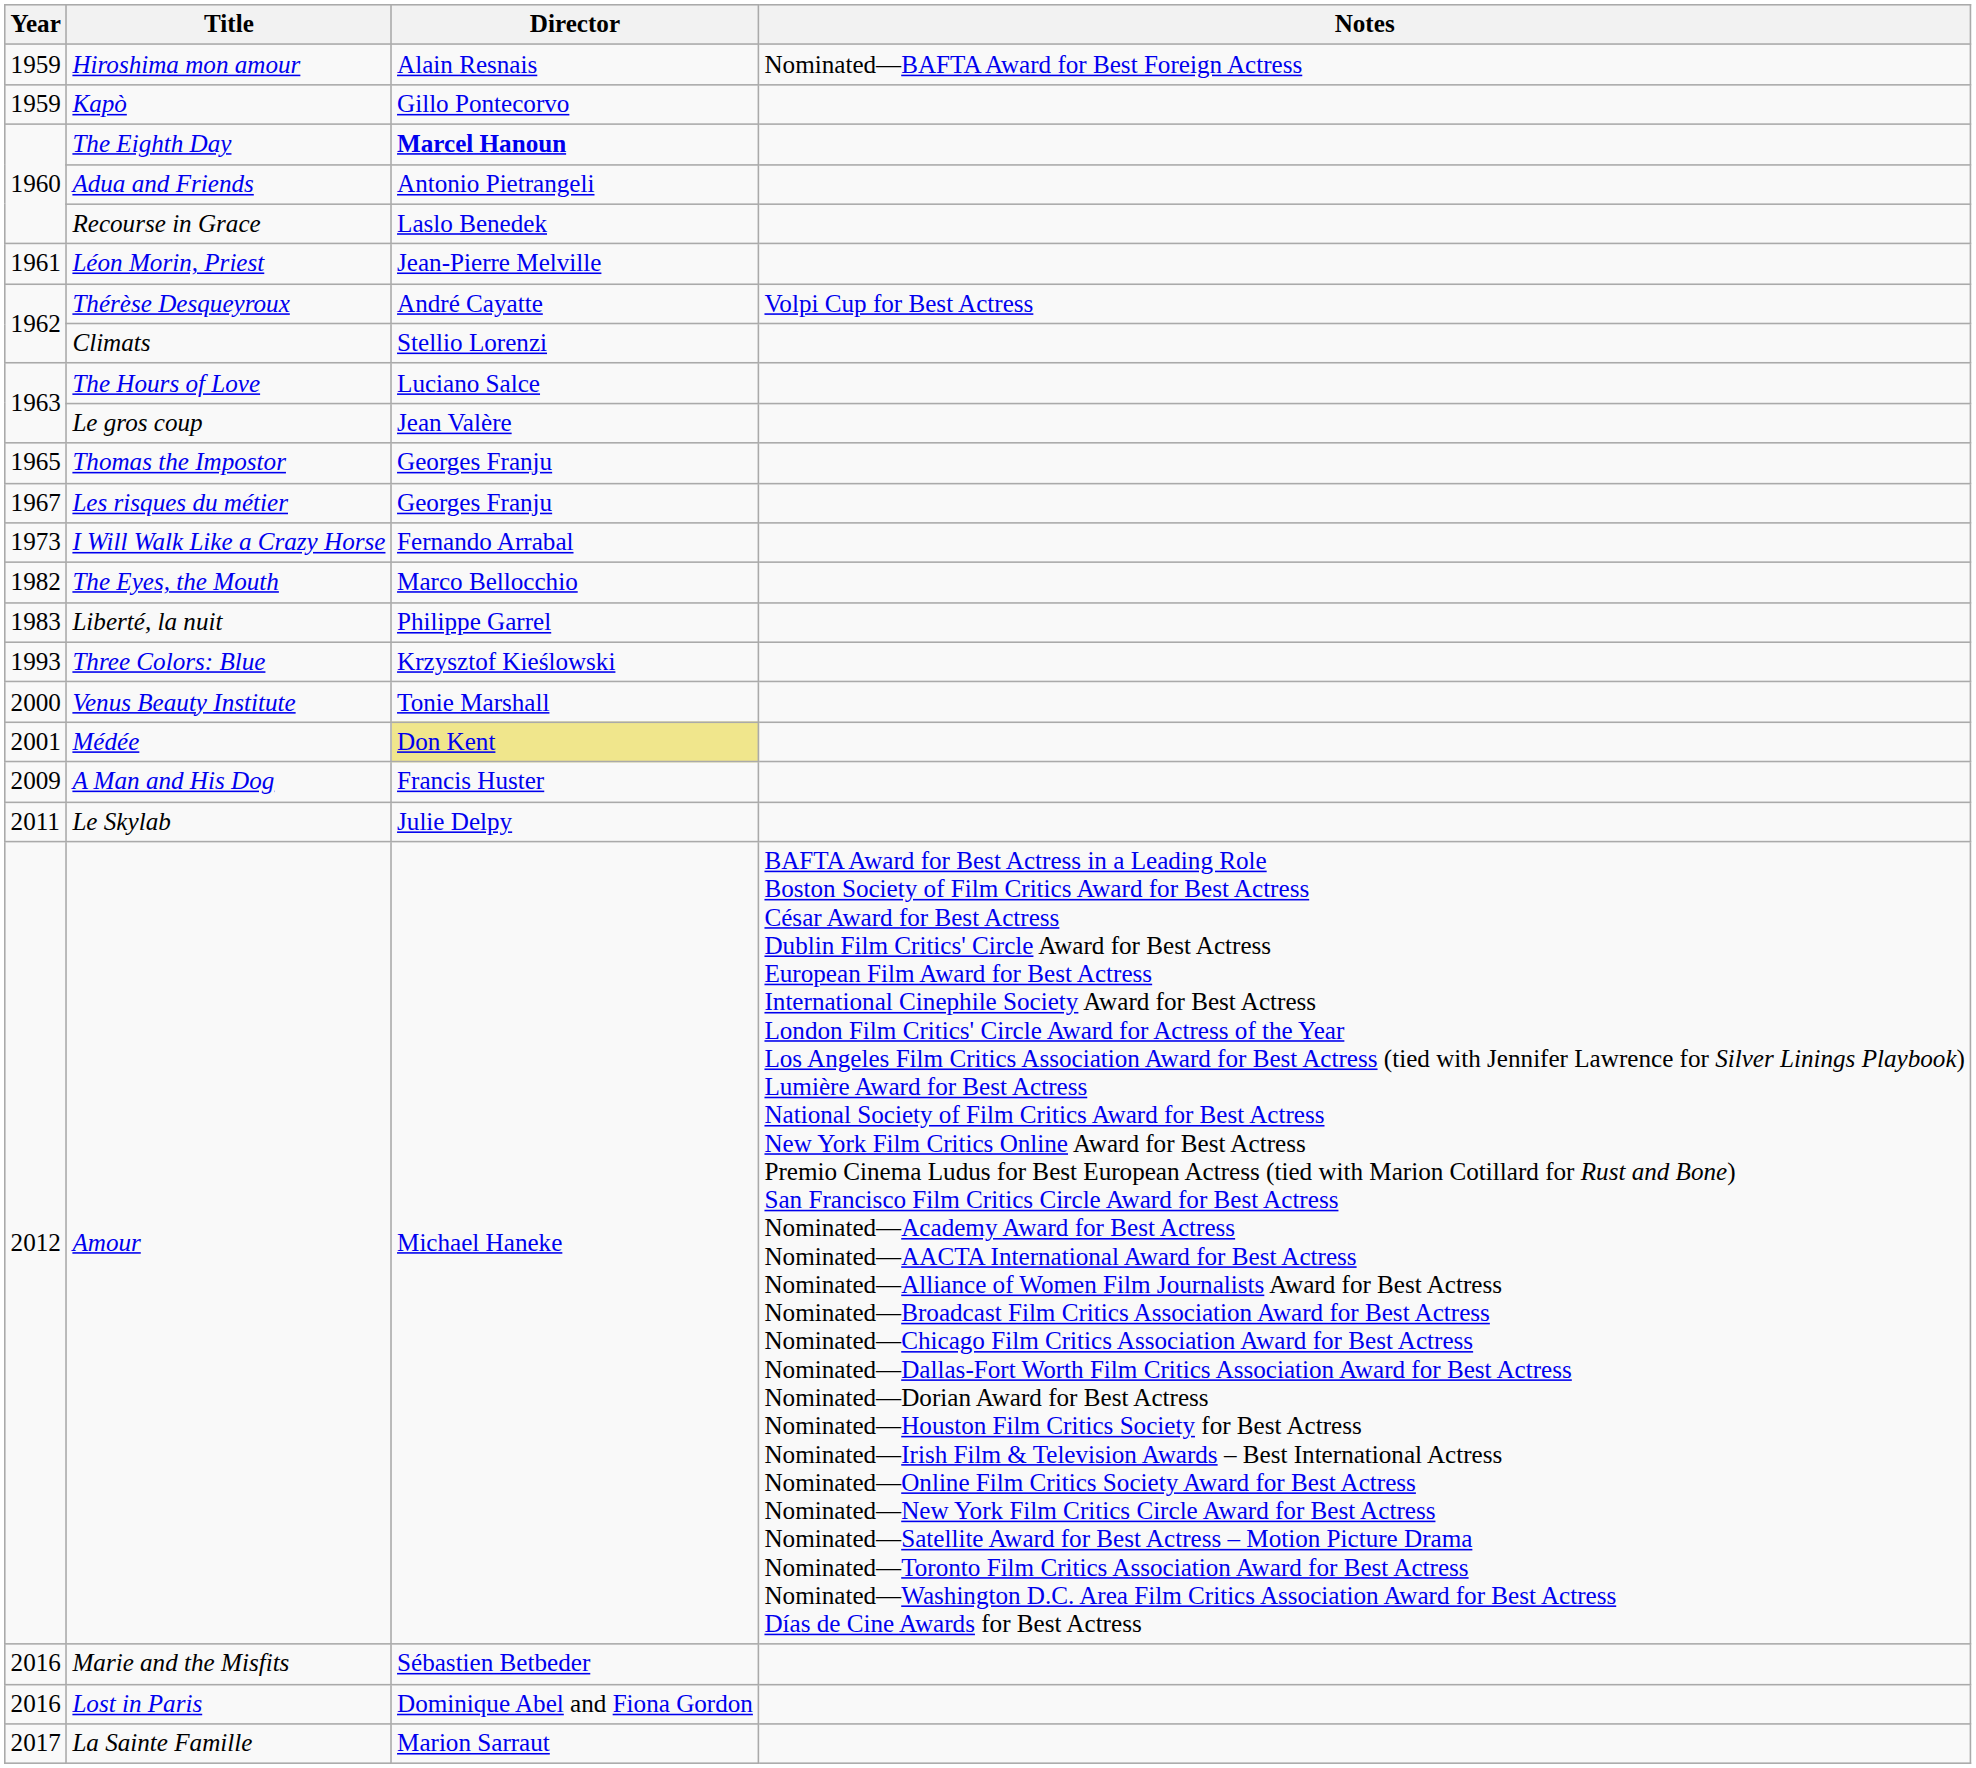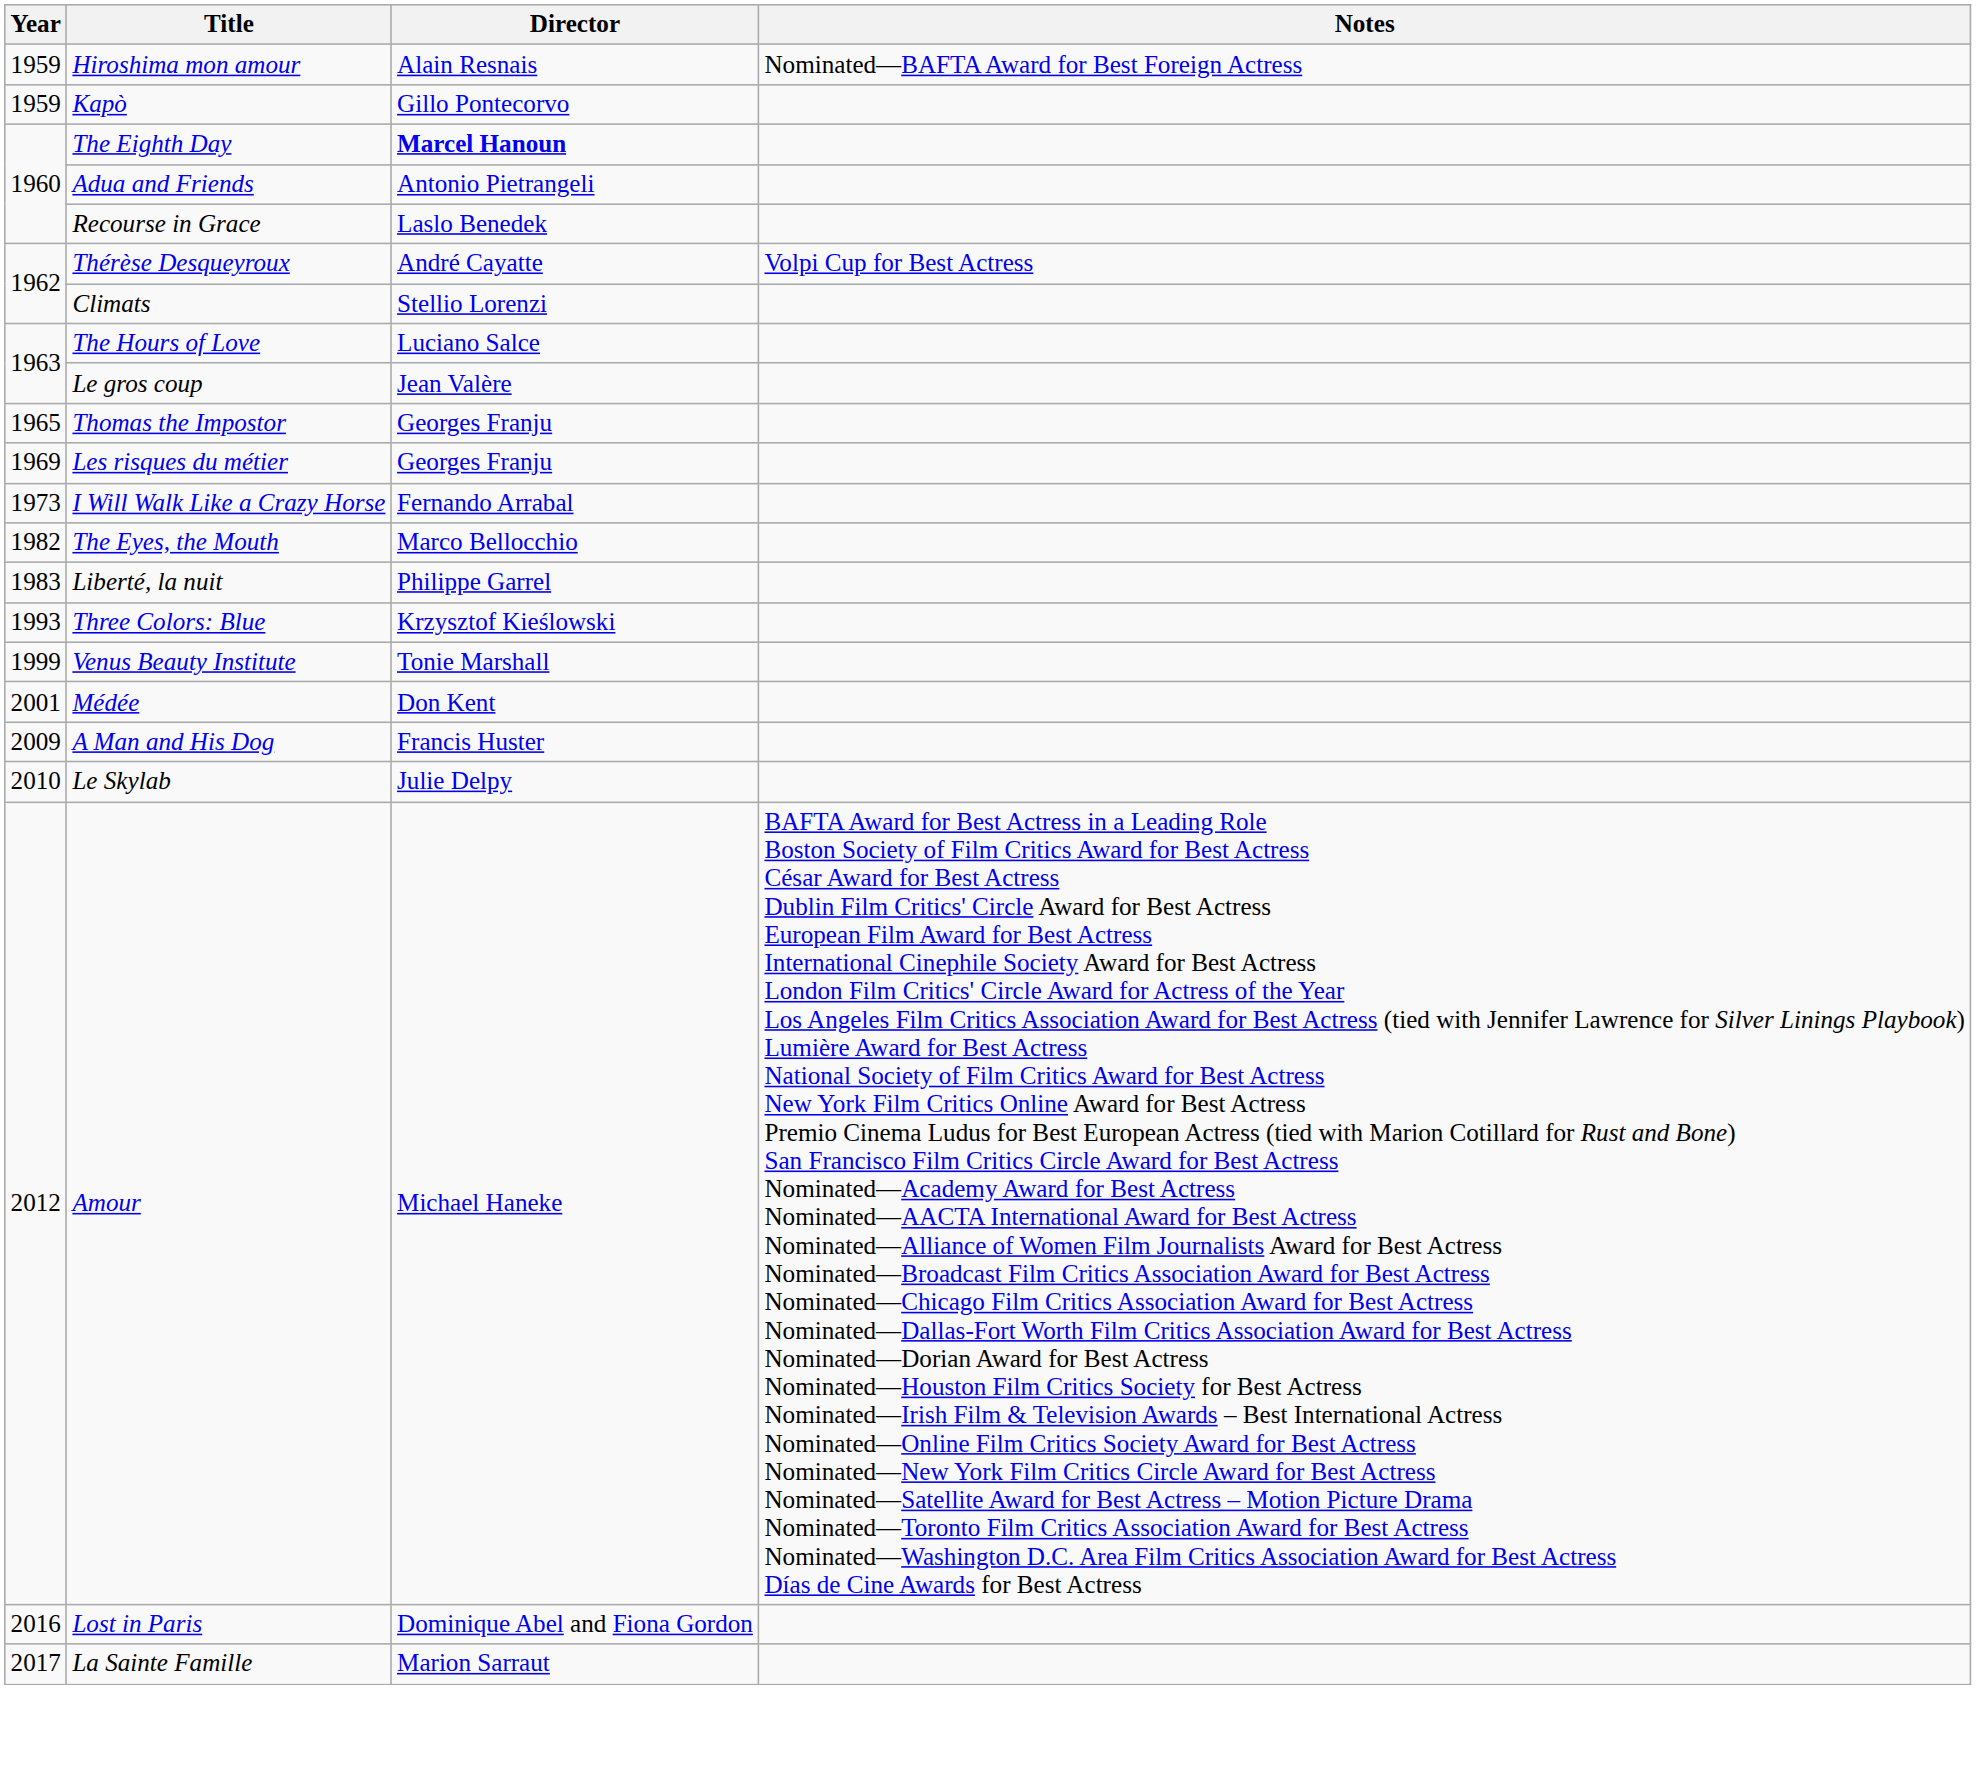 <table class="wikitable sortable">
 <tr valign="top">
 <th>Year</th>
 <th>Title</th>
 <th>Director</th>
 <th class="unsortable">Notes</th>
 </tr>
 <tr>
 <td>1959</td>
 <td><em><a href='#'>Hiroshima mon amour</a></em></td>
 <td><a href='#'>Alain Resnais</a></td>
 <td>Nominated—<a href='#'>BAFTA Award for Best Foreign Actress</a></td>
 </tr>
 <tr>
 <td>1959</td>
 <td><em><a href='#'>Kapò</a></em></td>
 <td><a href='#'>Gillo Pontecorvo</a></td>
 <td></td>
 </tr>
 <tr>
 <td rowspan=3>1960</td>
 <td><em><a href='#'>The Eighth Day</a></em></td>
 <td><strong><a href='#'>Marcel Hanoun</a></strong></td>
 <td></td>
 </tr>
 <tr>
 <td><em><a href='#'>Adua and Friends</a></em></td>
 <td><a href='#'>Antonio Pietrangeli</a></td>
 <td></td>
 </tr>
 <tr>
 <td><em>Recourse in Grace</em></td>
 <td><a href='#'>Laslo Benedek</a></td>
 <td></td>
 </tr>
 <tr>
-<td>1961</td>
-<td><em><a href='#'>Léon Morin, Priest</a></em></td>
-<td><a href='#'>Jean-Pierre Melville</a></td>
-<td></td>
-</tr>
-<tr>
 <td rowspan=2>1962</td>
 <td><em><a href='#'>Thérèse Desqueyroux</a></em></td>
 <td><a href='#'>André Cayatte</a></td>
 <td><a href='#'>Volpi Cup for Best Actress</a></td>
 </tr>
 <tr>
 <td><em>Climats</em></td>
 <td><a href='#'>Stellio Lorenzi</a></td>
 <td></td>
 </tr>
 <tr>
 <td rowspan=2>1963</td>
 <td><em><a href='#'>The Hours of Love</a></em></td>
 <td><a href='#'>Luciano Salce</a></td>
 <td></td>
 </tr>
 <tr>
 <td><em>Le gros coup</em></td>
 <td><a href='#'>Jean Valère</a></td>
 <td></td>
 </tr>
 <tr>
 <td>1965</td>
 <td><em><a href='#'>Thomas the Impostor</a></em></td>
 <td><a href='#'>Georges Franju</a></td>
 <td></td>
 </tr>
 <tr>
-<td>1967</td>
+<td>1969</td>
 <td><em><a href='#'>Les risques du métier</a></em></td>
 <td><a href='#'>Georges Franju</a></td>
 <td></td>
 </tr>
 <tr>
 <td>1973</td>
 <td><em><a href='#'>I Will Walk Like a Crazy Horse</a></em></td>
 <td><a href='#'>Fernando Arrabal</a></td>
 <td></td>
 </tr>
 <tr>
 <td>1982</td>
 <td><em><a href='#'>The Eyes, the Mouth</a></em></td>
 <td><a href='#'>Marco Bellocchio</a></td>
 <td></td>
 </tr>
 <tr>
 <td>1983</td>
 <td><em>Liberté, la nuit</em></td>
 <td><a href='#'>Philippe Garrel</a></td>
 <td></td>
 </tr>
 <tr>
 <td>1993</td>
 <td><em><a href='#'>Three Colors: Blue</a></em></td>
 <td><a href='#'>Krzysztof Kieślowski</a></td>
 <td></td>
 </tr>
 <tr>
-<td>2000</td>
+<td>1999</td>
 <td><em><a href='#'>Venus Beauty Institute</a></em></td>
 <td><a href='#'>Tonie Marshall</a></td>
 <td></td>
 </tr>
 <tr>
 <td>2001</td>
 <td><em><a href='#'>Médée</a></em></td>
-<td style="background: khaki;"><a href='#'>Don Kent</a></td>
+<td><a href='#'>Don Kent</a></td>
 <td></td>
 </tr>
 <tr>
 <td>2009</td>
 <td><em><a href='#'>A Man and His Dog</a></em></td>
 <td><a href='#'>Francis Huster</a></td>
 <td></td>
 </tr>
 <tr>
-<td>2011</td>
+<td>2010</td>
 <td><em>Le Skylab</em></td>
 <td><a href='#'>Julie Delpy</a></td>
 <td></td>
 </tr>
 <tr>
 <td>2012</td>
 <td><em><a href='#'>Amour</a></em></td>
 <td><a href='#'>Michael Haneke</a></td>
 <td><a href='#'>BAFTA Award for Best Actress in a Leading Role</a><br><a href='#'>Boston Society of Film Critics Award for Best Actress</a><br><a href='#'>César Award for Best Actress</a><br><a href='#'>Dublin Film Critics' Circle</a> Award for Best Actress<br><a href='#'>European Film Award for Best Actress</a><br><a href='#'>International Cinephile Society</a> Award for Best Actress<br><a href='#'>London Film Critics' Circle Award for Actress of the Year</a><br><a href='#'>Los Angeles Film Critics Association Award for Best Actress</a> (tied with Jennifer Lawrence for <em>Silver Linings Playbook</em>)<br><a href='#'>Lumière Award for Best Actress</a><br><a href='#'>National Society of Film Critics Award for Best Actress</a><br><a href='#'>New York Film Critics Online</a> Award for Best Actress<br>Premio Cinema Ludus for Best European Actress (tied with Marion Cotillard for <em>Rust and Bone</em>)<br><a href='#'>San Francisco Film Critics Circle Award for Best Actress</a><br>Nominated—<a href='#'>Academy Award for Best Actress</a><br>Nominated—<a href='#'>AACTA International Award for Best Actress</a><br>Nominated—<a href='#'>Alliance of Women Film Journalists</a> Award for Best Actress<br>Nominated—<a href='#'>Broadcast Film Critics Association Award for Best Actress</a><br>Nominated—<a href='#'>Chicago Film Critics Association Award for Best Actress</a><br>Nominated—<a href='#'>Dallas-Fort Worth Film Critics Association Award for Best Actress</a><br>Nominated—Dorian Award for Best Actress<br>Nominated—<a href='#'>Houston Film Critics Society</a> for Best Actress<br>Nominated—<a href='#'>Irish Film & Television Awards</a> – Best International Actress<br>Nominated—<a href='#'>Online Film Critics Society Award for Best Actress</a><br>Nominated—<a href='#'>New York Film Critics Circle Award for Best Actress</a><br>Nominated—<a href='#'>Satellite Award for Best Actress – Motion Picture Drama</a><br>Nominated—<a href='#'>Toronto Film Critics Association Award for Best Actress</a><br>Nominated—<a href='#'>Washington D.C. Area Film Critics Association Award for Best Actress</a><br><a href='#'>Días de Cine Awards</a> for Best Actress</td>
-</tr>
-<tr>
-<td>2016</td>
-<td><em>Marie and the Misfits</em></td>
-<td><a href='#'>Sébastien Betbeder</a></td>
-<td></td>
 </tr>
 <tr>
 <td>2016</td>
 <td><em><a href='#'>Lost in Paris</a></em></td>
 <td><a href='#'>Dominique Abel</a> and <a href='#'>Fiona Gordon</a></td>
 <td></td>
 </tr>
 <tr>
 <td>2017</td>
 <td><em>La Sainte Famille</em></td>
 <td><a href='#'>Marion Sarraut</a></td>
 <td></td>
 </tr>
 </table>
